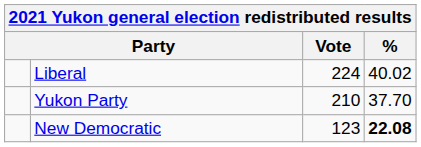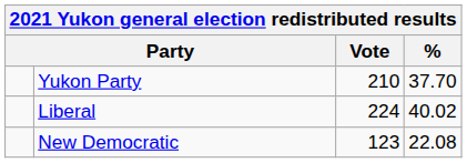 <table class="wikitable">
 <tr>
 <th colspan="4"><a href='#'>2021 Yukon general election</a> redistributed results</th>
 </tr>
 <tr>
 <th bgcolor="#DDDDFF" width="130px" colspan="2">Party</th>
 <th bgcolor="#DDDDFF" width="50px">Vote</th>
 <th bgcolor="#DDDDFF" width="30px">%</th>
 </tr>
 <tr>
 <td> </td>
+<td><a href='#'>Yukon Party</a></td>
+<td align=right>210</td>
+<td align=right>37.70</td>
+</tr>
+<tr>
+<td> </td>
 <td><a href='#'>Liberal</a></td>
 <td align=right>224</td>
 <td align=right>40.02</td>
 </tr>
 <tr>
 <td> </td>
-<td><a href='#'>Yukon Party</a></td>
-<td align=right>210</td>
-<td align=right>37.70</td>
-</tr>
-<tr>
-<td> </td>
 <td><a href='#'>New Democratic</a></td>
 <td align=right>123</td>
-<td align=right><strong>22.08</strong></td>
+<td align=right>22.08</td>
 </tr>
 </table>
